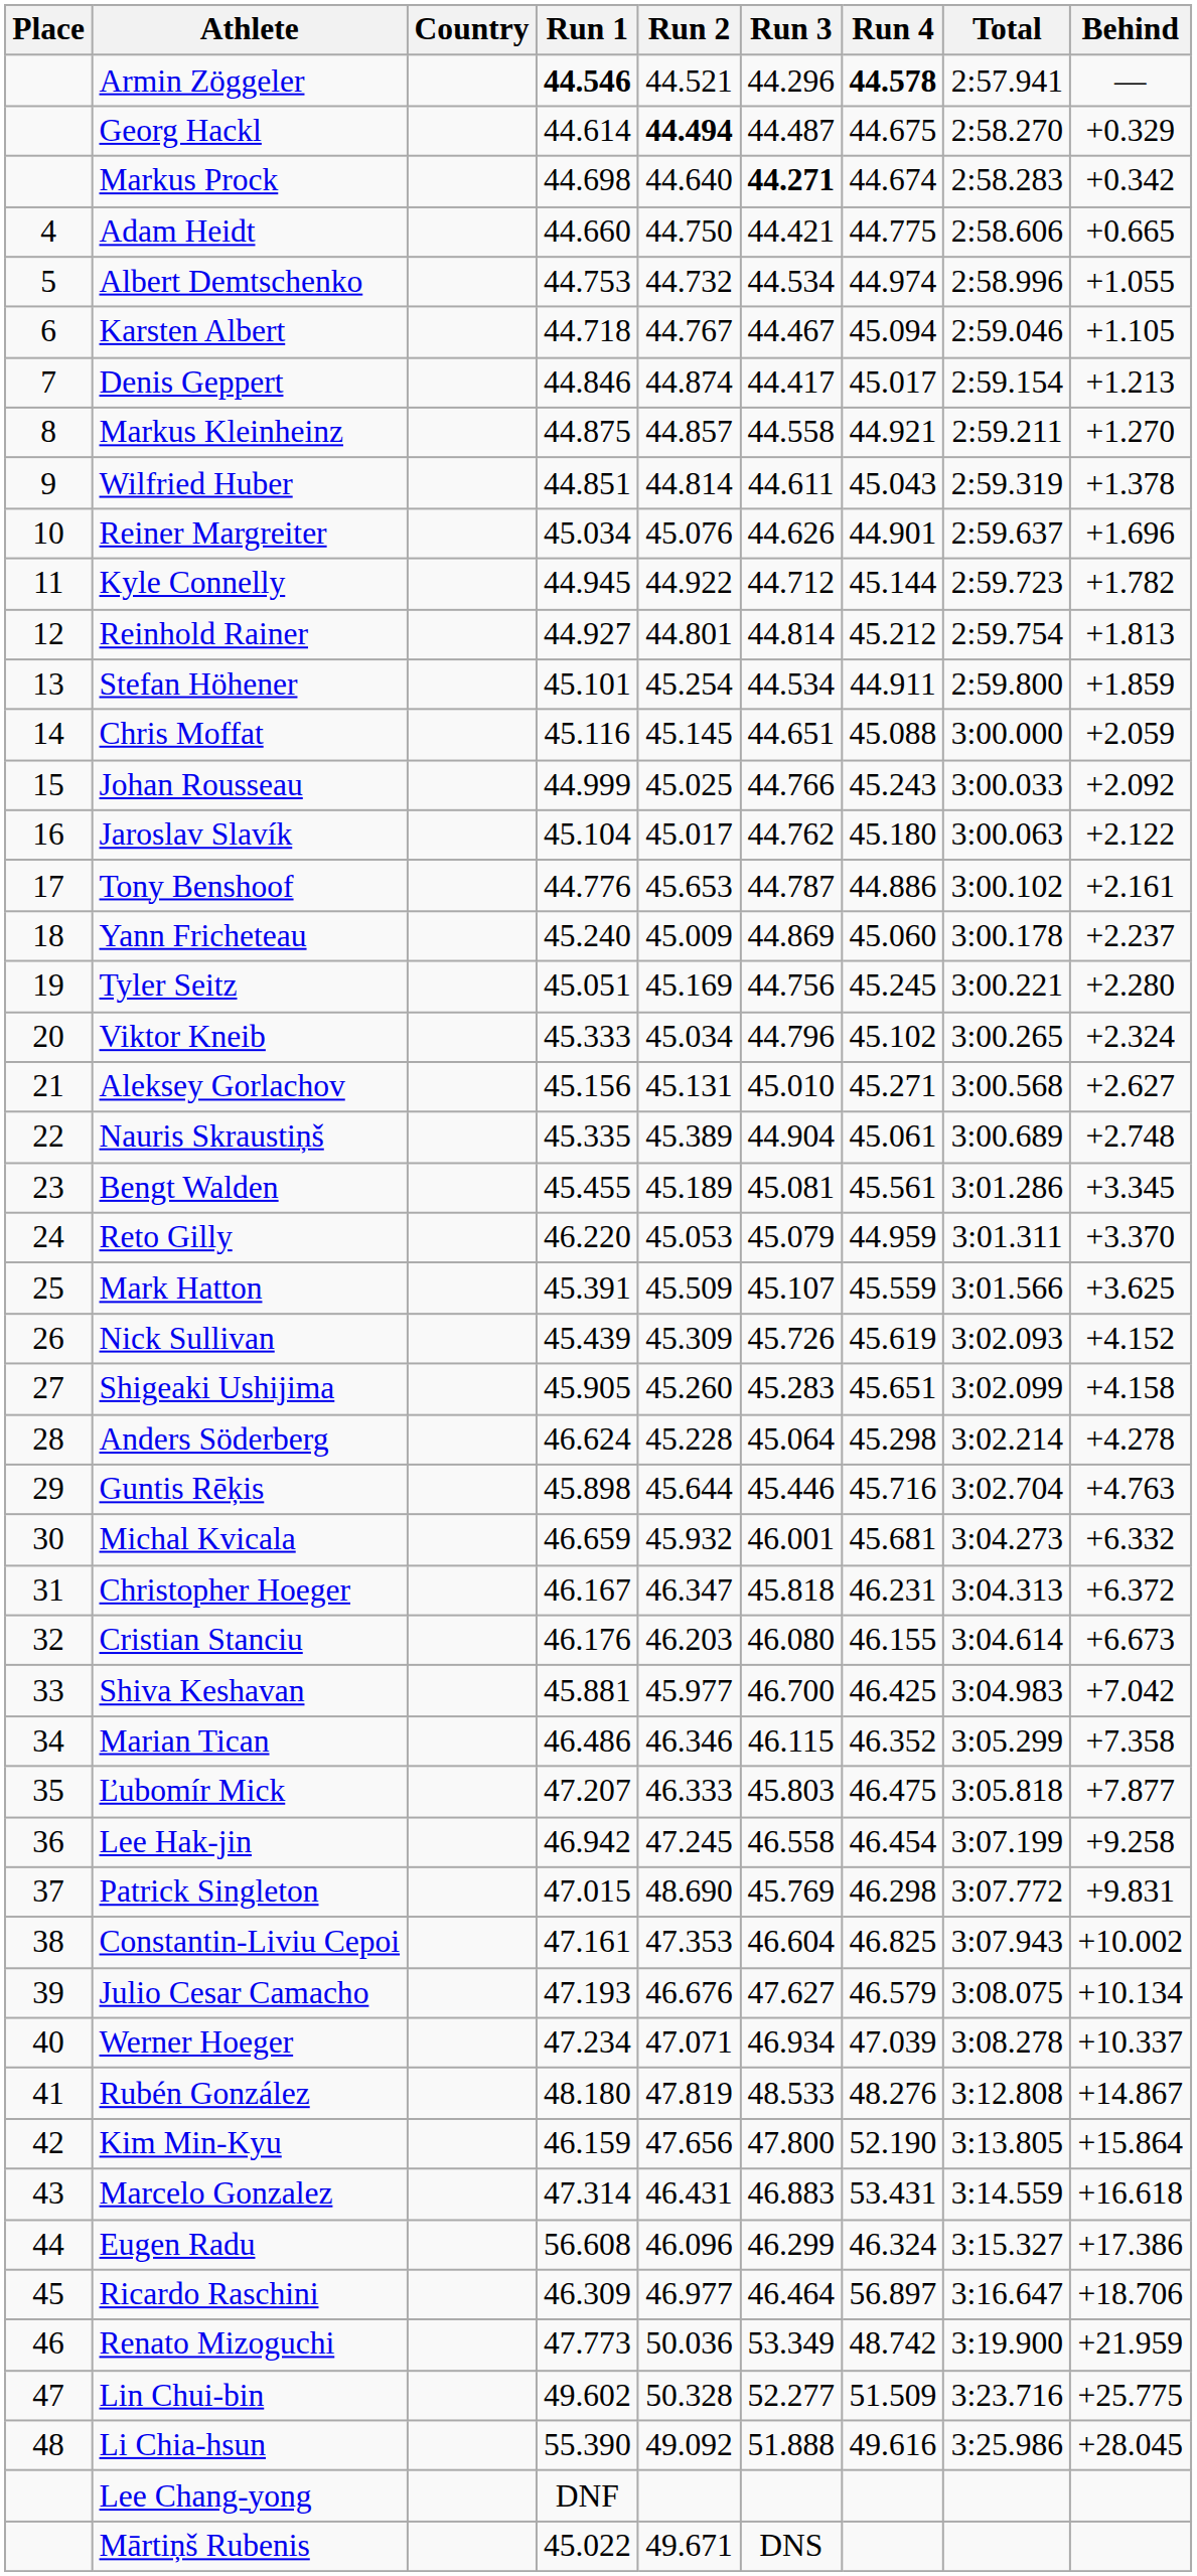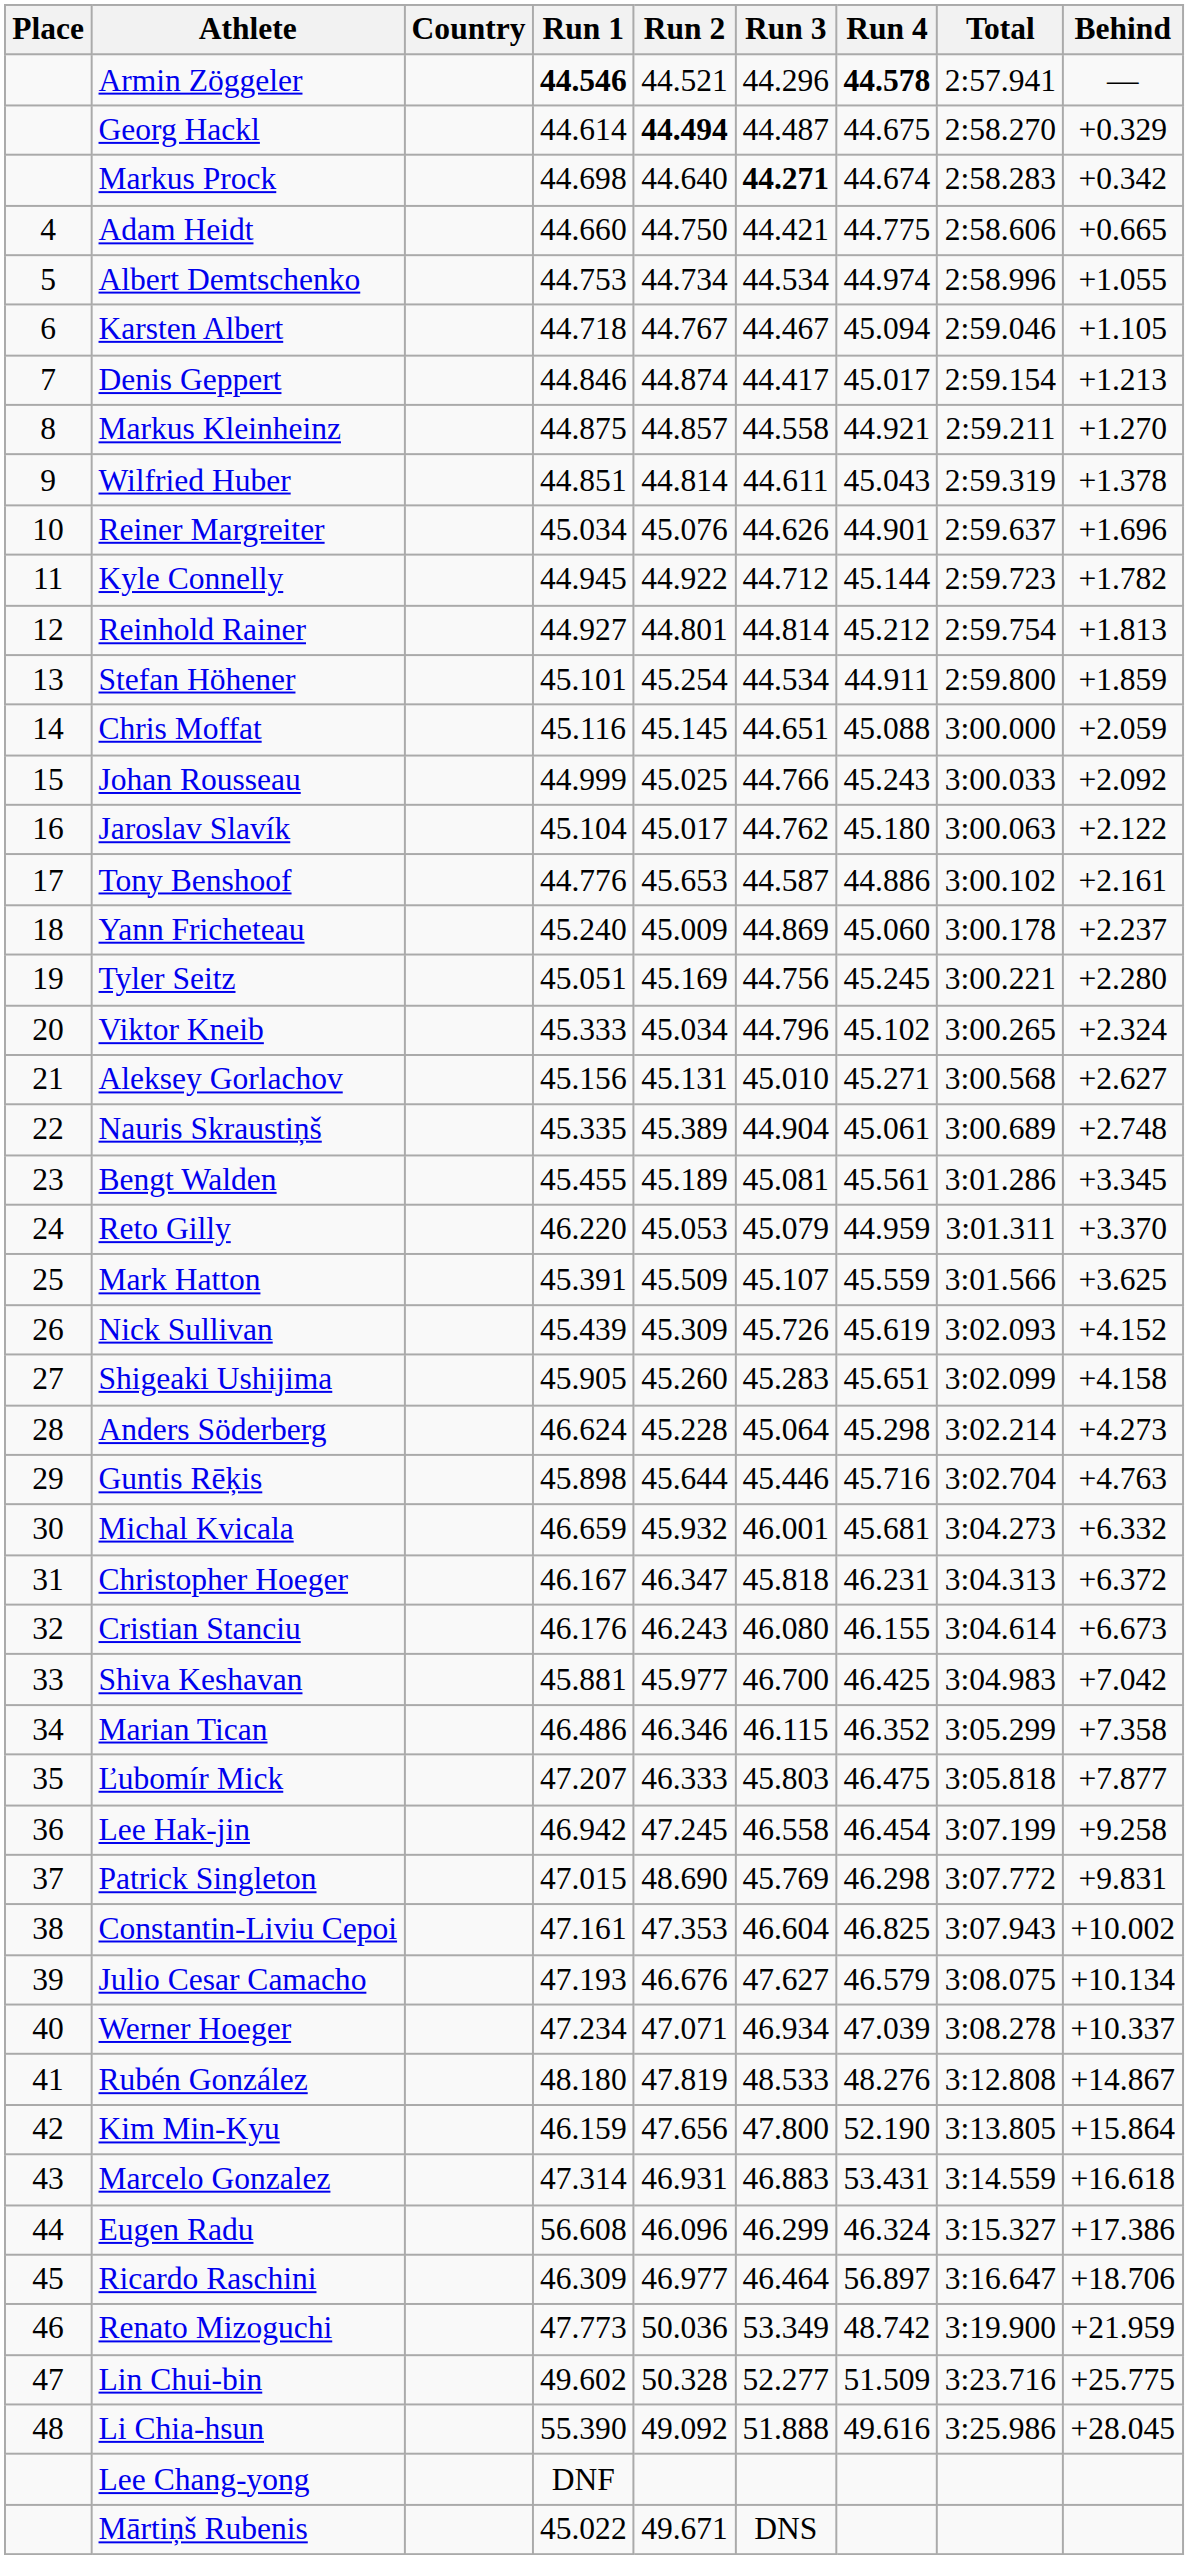 <table class="wikitable sortable" style="text-align:center">
 <tr bgcolor=efefef>
 <th>Place</th>
 <th>Athlete</th>
 <th>Country</th>
 <th>Run 1</th>
 <th>Run 2</th>
 <th>Run 3</th>
 <th>Run 4</th>
 <th>Total</th>
 <th>Behind</th>
 </tr>
 <tr>
 <td> </td>
 <td align=left><a href='#'>Armin Zöggeler</a></td>
 <td align=left></td>
 <td><strong>44.546</strong></td>
 <td>44.521</td>
 <td>44.296</td>
 <td><strong>44.578</strong></td>
 <td>2:57.941</td>
 <td>—</td>
 </tr>
 <tr>
 <td> </td>
 <td align=left><a href='#'>Georg Hackl</a></td>
 <td align=left></td>
 <td>44.614</td>
 <td><strong>44.494</strong></td>
 <td>44.487</td>
 <td>44.675</td>
 <td>2:58.270</td>
 <td>+0.329</td>
 </tr>
 <tr>
 <td> </td>
 <td align=left><a href='#'>Markus Prock</a></td>
 <td align=left></td>
 <td>44.698</td>
 <td>44.640</td>
 <td><strong>44.271</strong></td>
 <td>44.674</td>
 <td>2:58.283</td>
 <td>+0.342</td>
 </tr>
 <tr>
 <td>4</td>
 <td align=left><a href='#'>Adam Heidt</a></td>
 <td align=left></td>
 <td>44.660</td>
 <td>44.750</td>
 <td>44.421</td>
 <td>44.775</td>
 <td>2:58.606</td>
 <td>+0.665</td>
 </tr>
 <tr>
 <td>5</td>
 <td align=left><a href='#'>Albert Demtschenko</a></td>
 <td align=left></td>
 <td>44.753</td>
-<td>44.732</td>
+<td>44.734</td>
 <td>44.534</td>
 <td>44.974</td>
 <td>2:58.996</td>
 <td>+1.055</td>
 </tr>
 <tr>
 <td>6</td>
 <td align=left><a href='#'>Karsten Albert</a></td>
 <td align=left></td>
 <td>44.718</td>
 <td>44.767</td>
 <td>44.467</td>
 <td>45.094</td>
 <td>2:59.046</td>
 <td>+1.105</td>
 </tr>
 <tr>
 <td>7</td>
 <td align=left><a href='#'>Denis Geppert</a></td>
 <td align=left></td>
 <td>44.846</td>
 <td>44.874</td>
 <td>44.417</td>
 <td>45.017</td>
 <td>2:59.154</td>
 <td>+1.213</td>
 </tr>
 <tr>
 <td>8</td>
 <td align=left><a href='#'>Markus Kleinheinz</a></td>
 <td align=left></td>
 <td>44.875</td>
 <td>44.857</td>
 <td>44.558</td>
 <td>44.921</td>
 <td>2:59.211</td>
 <td>+1.270</td>
 </tr>
 <tr>
 <td>9</td>
 <td align=left><a href='#'>Wilfried Huber</a></td>
 <td align=left></td>
 <td>44.851</td>
 <td>44.814</td>
 <td>44.611</td>
 <td>45.043</td>
 <td>2:59.319</td>
 <td>+1.378</td>
 </tr>
 <tr>
 <td>10</td>
 <td align=left><a href='#'>Reiner Margreiter</a></td>
 <td align=left></td>
 <td>45.034</td>
 <td>45.076</td>
 <td>44.626</td>
 <td>44.901</td>
 <td>2:59.637</td>
 <td>+1.696</td>
 </tr>
 <tr>
 <td>11</td>
 <td align=left><a href='#'>Kyle Connelly</a></td>
 <td align=left></td>
 <td>44.945</td>
 <td>44.922</td>
 <td>44.712</td>
 <td>45.144</td>
 <td>2:59.723</td>
 <td>+1.782</td>
 </tr>
 <tr>
 <td>12</td>
 <td align=left><a href='#'>Reinhold Rainer</a></td>
 <td align=left></td>
 <td>44.927</td>
 <td>44.801</td>
 <td>44.814</td>
 <td>45.212</td>
 <td>2:59.754</td>
 <td>+1.813</td>
 </tr>
 <tr>
 <td>13</td>
 <td align=left><a href='#'>Stefan Höhener</a></td>
 <td align=left></td>
 <td>45.101</td>
 <td>45.254</td>
 <td>44.534</td>
 <td>44.911</td>
 <td>2:59.800</td>
 <td>+1.859</td>
 </tr>
 <tr>
 <td>14</td>
 <td align=left><a href='#'>Chris Moffat</a></td>
 <td align=left></td>
 <td>45.116</td>
 <td>45.145</td>
 <td>44.651</td>
 <td>45.088</td>
 <td>3:00.000</td>
 <td>+2.059</td>
 </tr>
 <tr>
 <td>15</td>
 <td align=left><a href='#'>Johan Rousseau</a></td>
 <td align=left></td>
 <td>44.999</td>
 <td>45.025</td>
 <td>44.766</td>
 <td>45.243</td>
 <td>3:00.033</td>
 <td>+2.092</td>
 </tr>
 <tr>
 <td>16</td>
 <td align=left><a href='#'>Jaroslav Slavík</a></td>
 <td align=left></td>
 <td>45.104</td>
 <td>45.017</td>
 <td>44.762</td>
 <td>45.180</td>
 <td>3:00.063</td>
 <td>+2.122</td>
 </tr>
 <tr>
 <td>17</td>
 <td align=left><a href='#'>Tony Benshoof</a></td>
 <td align=left></td>
 <td>44.776</td>
 <td>45.653</td>
-<td>44.787</td>
+<td>44.587</td>
 <td>44.886</td>
 <td>3:00.102</td>
 <td>+2.161</td>
 </tr>
 <tr>
 <td>18</td>
 <td align=left><a href='#'>Yann Fricheteau</a></td>
 <td align=left></td>
 <td>45.240</td>
 <td>45.009</td>
 <td>44.869</td>
 <td>45.060</td>
 <td>3:00.178</td>
 <td>+2.237</td>
 </tr>
 <tr>
 <td>19</td>
 <td align=left><a href='#'>Tyler Seitz</a></td>
 <td align=left></td>
 <td>45.051</td>
 <td>45.169</td>
 <td>44.756</td>
 <td>45.245</td>
 <td>3:00.221</td>
 <td>+2.280</td>
 </tr>
 <tr>
 <td>20</td>
 <td align=left><a href='#'>Viktor Kneib</a></td>
 <td align=left></td>
 <td>45.333</td>
 <td>45.034</td>
 <td>44.796</td>
 <td>45.102</td>
 <td>3:00.265</td>
 <td>+2.324</td>
 </tr>
 <tr>
 <td>21</td>
 <td align=left><a href='#'>Aleksey Gorlachov</a></td>
 <td align=left></td>
 <td>45.156</td>
 <td>45.131</td>
 <td>45.010</td>
 <td>45.271</td>
 <td>3:00.568</td>
 <td>+2.627</td>
 </tr>
 <tr>
 <td>22</td>
 <td align=left><a href='#'>Nauris Skraustiņš</a></td>
 <td align="left"></td>
 <td>45.335</td>
 <td>45.389</td>
 <td>44.904</td>
 <td>45.061</td>
 <td>3:00.689</td>
 <td>+2.748</td>
 </tr>
 <tr>
 <td>23</td>
 <td align=left><a href='#'>Bengt Walden</a></td>
 <td align=left></td>
 <td>45.455</td>
 <td>45.189</td>
 <td>45.081</td>
 <td>45.561</td>
 <td>3:01.286</td>
 <td>+3.345</td>
 </tr>
 <tr>
 <td>24</td>
 <td align=left><a href='#'>Reto Gilly</a></td>
 <td align=left></td>
 <td>46.220</td>
 <td>45.053</td>
 <td>45.079</td>
 <td>44.959</td>
 <td>3:01.311</td>
 <td>+3.370</td>
 </tr>
 <tr>
 <td>25</td>
 <td align=left><a href='#'>Mark Hatton</a></td>
 <td align=left></td>
 <td>45.391</td>
 <td>45.509</td>
 <td>45.107</td>
 <td>45.559</td>
 <td>3:01.566</td>
 <td>+3.625</td>
 </tr>
 <tr>
 <td>26</td>
 <td align=left><a href='#'>Nick Sullivan</a></td>
 <td></td>
 <td>45.439</td>
 <td>45.309</td>
 <td>45.726</td>
 <td>45.619</td>
 <td>3:02.093</td>
 <td>+4.152</td>
 </tr>
 <tr>
 <td>27</td>
 <td align=left><a href='#'>Shigeaki Ushijima</a></td>
 <td align=left></td>
 <td>45.905</td>
 <td>45.260</td>
 <td>45.283</td>
 <td>45.651</td>
 <td>3:02.099</td>
 <td>+4.158</td>
 </tr>
 <tr>
 <td>28</td>
 <td align=left><a href='#'>Anders Söderberg</a></td>
 <td align=left></td>
 <td>46.624</td>
 <td>45.228</td>
 <td>45.064</td>
 <td>45.298</td>
 <td>3:02.214</td>
-<td>+4.278</td>
+<td>+4.273</td>
 </tr>
 <tr>
 <td>29</td>
 <td align=left><a href='#'>Guntis Rēķis</a></td>
 <td align=left></td>
 <td>45.898</td>
 <td>45.644</td>
 <td>45.446</td>
 <td>45.716</td>
 <td>3:02.704</td>
 <td>+4.763</td>
 </tr>
 <tr>
 <td>30</td>
 <td align=left><a href='#'>Michal Kvicala</a></td>
 <td align=left></td>
 <td>46.659</td>
 <td>45.932</td>
 <td>46.001</td>
 <td>45.681</td>
 <td>3:04.273</td>
 <td>+6.332</td>
 </tr>
 <tr>
 <td>31</td>
 <td align=left><a href='#'>Christopher Hoeger</a></td>
 <td align=left></td>
 <td>46.167</td>
 <td>46.347</td>
 <td>45.818</td>
 <td>46.231</td>
 <td>3:04.313</td>
 <td>+6.372</td>
 </tr>
 <tr>
 <td>32</td>
 <td align=left><a href='#'>Cristian Stanciu</a></td>
 <td align=left></td>
 <td>46.176</td>
-<td>46.203</td>
+<td>46.243</td>
 <td>46.080</td>
 <td>46.155</td>
 <td>3:04.614</td>
 <td>+6.673</td>
 </tr>
 <tr>
 <td>33</td>
 <td align=left><a href='#'>Shiva Keshavan</a></td>
 <td align=left></td>
 <td>45.881</td>
 <td>45.977</td>
 <td>46.700</td>
 <td>46.425</td>
 <td>3:04.983</td>
 <td>+7.042</td>
 </tr>
 <tr>
 <td>34</td>
 <td align=left><a href='#'>Marian Tican</a></td>
 <td align=left></td>
 <td>46.486</td>
 <td>46.346</td>
 <td>46.115</td>
 <td>46.352</td>
 <td>3:05.299</td>
 <td>+7.358</td>
 </tr>
 <tr>
 <td>35</td>
 <td align=left><a href='#'>Ľubomír Mick</a></td>
 <td align=left></td>
 <td>47.207</td>
 <td>46.333</td>
 <td>45.803</td>
 <td>46.475</td>
 <td>3:05.818</td>
 <td>+7.877</td>
 </tr>
 <tr>
 <td>36</td>
 <td align=left><a href='#'>Lee Hak-jin</a></td>
 <td align=left></td>
 <td>46.942</td>
 <td>47.245</td>
 <td>46.558</td>
 <td>46.454</td>
 <td>3:07.199</td>
 <td>+9.258</td>
 </tr>
 <tr>
 <td>37</td>
 <td align=left><a href='#'>Patrick Singleton</a></td>
 <td align=left></td>
 <td>47.015</td>
 <td>48.690</td>
 <td>45.769</td>
 <td>46.298</td>
 <td>3:07.772</td>
 <td>+9.831</td>
 </tr>
 <tr>
 <td>38</td>
 <td align=left><a href='#'>Constantin-Liviu Cepoi</a></td>
 <td align=left></td>
 <td>47.161</td>
 <td>47.353</td>
 <td>46.604</td>
 <td>46.825</td>
 <td>3:07.943</td>
 <td>+10.002</td>
 </tr>
 <tr>
 <td>39</td>
 <td align=left><a href='#'>Julio Cesar Camacho</a></td>
 <td align=left></td>
 <td>47.193</td>
 <td>46.676</td>
 <td>47.627</td>
 <td>46.579</td>
 <td>3:08.075</td>
 <td>+10.134</td>
 </tr>
 <tr>
 <td>40</td>
 <td align=left><a href='#'>Werner Hoeger</a></td>
 <td align=left></td>
 <td>47.234</td>
 <td>47.071</td>
 <td>46.934</td>
 <td>47.039</td>
 <td>3:08.278</td>
 <td>+10.337</td>
 </tr>
 <tr>
 <td>41</td>
 <td align=left><a href='#'>Rubén González</a></td>
 <td align=left></td>
 <td>48.180</td>
 <td>47.819</td>
 <td>48.533</td>
 <td>48.276</td>
 <td>3:12.808</td>
 <td>+14.867</td>
 </tr>
 <tr>
 <td>42</td>
 <td align=left><a href='#'>Kim Min-Kyu</a></td>
 <td align=left></td>
 <td>46.159</td>
 <td>47.656</td>
 <td>47.800</td>
 <td>52.190</td>
 <td>3:13.805</td>
 <td>+15.864</td>
 </tr>
 <tr>
 <td>43</td>
 <td align=left><a href='#'>Marcelo Gonzalez</a></td>
 <td align=left></td>
 <td>47.314</td>
-<td>46.431</td>
+<td>46.931</td>
 <td>46.883</td>
 <td>53.431</td>
 <td>3:14.559</td>
 <td>+16.618</td>
 </tr>
 <tr>
 <td>44</td>
 <td align=left><a href='#'>Eugen Radu</a></td>
 <td align=left></td>
 <td>56.608</td>
 <td>46.096</td>
 <td>46.299</td>
 <td>46.324</td>
 <td>3:15.327</td>
 <td>+17.386</td>
 </tr>
 <tr>
 <td>45</td>
 <td align=left><a href='#'>Ricardo Raschini</a></td>
 <td align=left></td>
 <td>46.309</td>
 <td>46.977</td>
 <td>46.464</td>
 <td>56.897</td>
 <td>3:16.647</td>
 <td>+18.706</td>
 </tr>
 <tr>
 <td>46</td>
 <td align=left><a href='#'>Renato Mizoguchi</a></td>
 <td align=left></td>
 <td>47.773</td>
 <td>50.036</td>
 <td>53.349</td>
 <td>48.742</td>
 <td>3:19.900</td>
 <td>+21.959</td>
 </tr>
 <tr>
 <td>47</td>
 <td align=left><a href='#'>Lin Chui-bin</a></td>
 <td align=left></td>
 <td>49.602</td>
 <td>50.328</td>
 <td>52.277</td>
 <td>51.509</td>
 <td>3:23.716</td>
 <td>+25.775</td>
 </tr>
 <tr>
 <td>48</td>
 <td align=left><a href='#'>Li Chia-hsun</a></td>
 <td align=left></td>
 <td>55.390</td>
 <td>49.092</td>
 <td>51.888</td>
 <td>49.616</td>
 <td>3:25.986</td>
 <td>+28.045</td>
 </tr>
 <tr>
 <td></td>
 <td align=left><a href='#'>Lee Chang-yong</a></td>
 <td align=left></td>
 <td>DNF</td>
 <td></td>
 <td></td>
 <td></td>
 <td></td>
 <td></td>
 </tr>
 <tr>
 <td></td>
 <td align=left><a href='#'>Mārtiņš Rubenis</a></td>
 <td align=left></td>
 <td>45.022</td>
 <td>49.671</td>
 <td>DNS</td>
 <td></td>
 <td></td>
 <td></td>
 </tr>
 </table>
